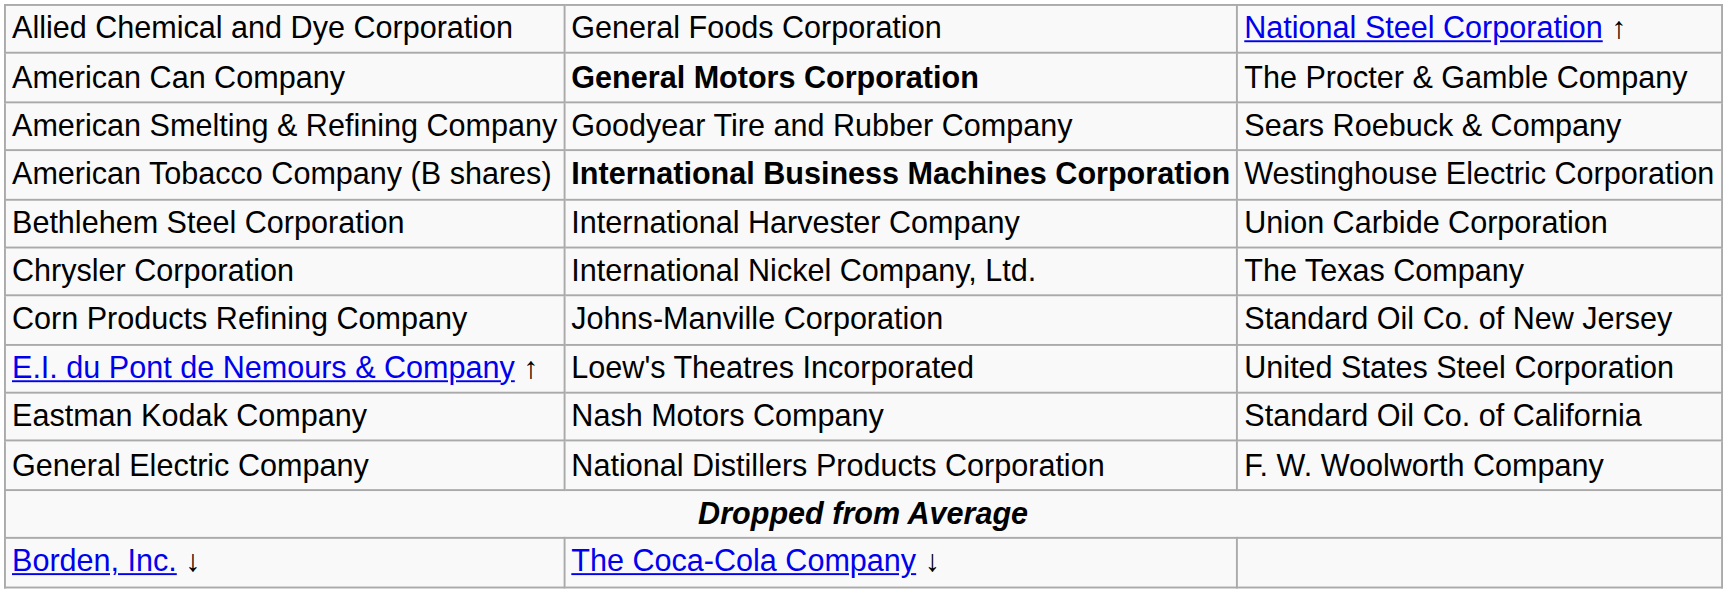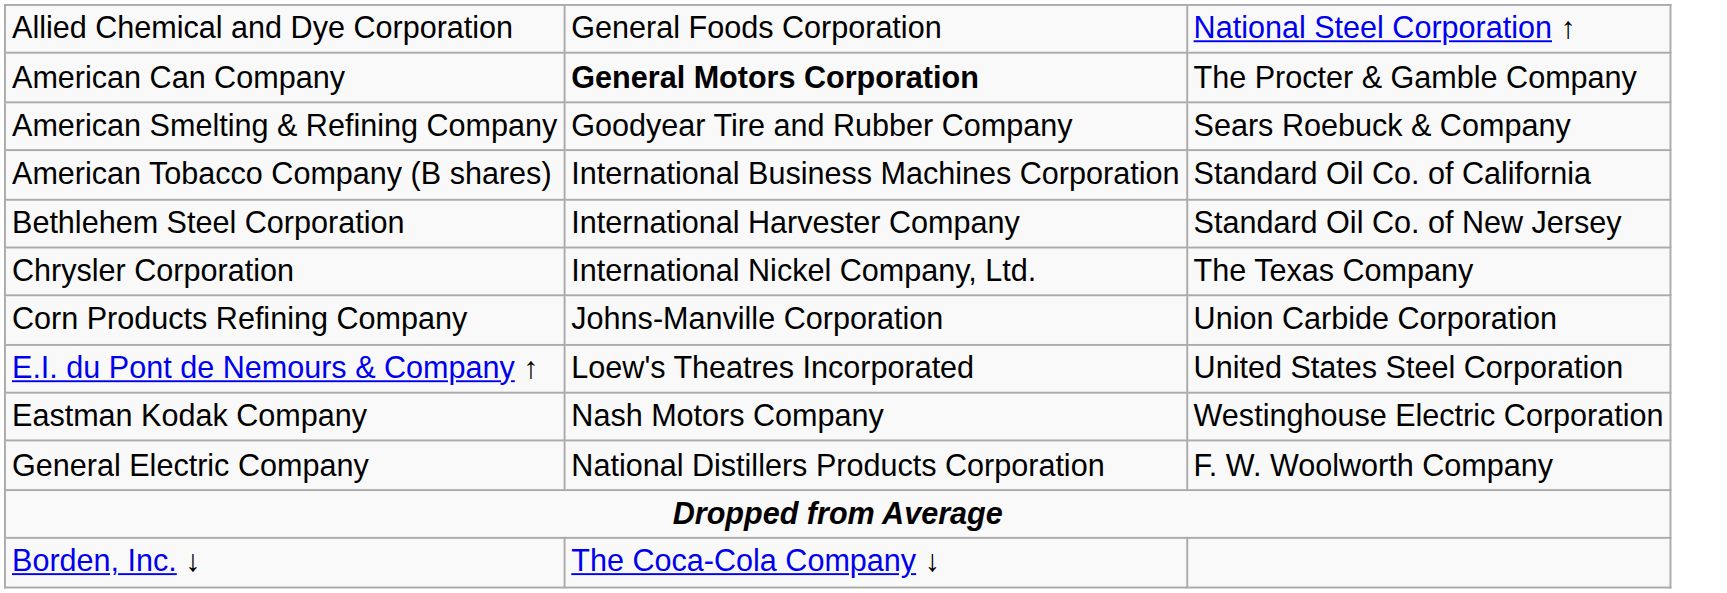 <table class="wikitable" border="1">
 <tr>
 <td>Allied Chemical and Dye Corporation</td>
 <td>General Foods Corporation</td>
 <td><a href='#'>National Steel Corporation</a> ↑</td>
 </tr>
 <tr>
 <td>American Can Company</td>
 <td><strong>General Motors Corporation</strong></td>
 <td>The Procter & Gamble Company</td>
 </tr>
 <tr>
 <td>American Smelting & Refining Company</td>
 <td>Goodyear Tire and Rubber Company</td>
 <td>Sears Roebuck & Company</td>
 </tr>
 <tr>
 <td>American Tobacco Company (B shares)</td>
-<td><strong>International Business Machines Corporation</strong></td>
-<td>Westinghouse Electric Corporation</td>
+<td>International Business Machines Corporation</td>
+<td>Standard Oil Co. of California</td>
 </tr>
 <tr>
 <td>Bethlehem Steel Corporation</td>
 <td>International Harvester Company</td>
-<td>Union Carbide Corporation</td>
+<td>Standard Oil Co. of New Jersey</td>
 </tr>
 <tr>
 <td>Chrysler Corporation</td>
 <td>International Nickel Company, Ltd.</td>
 <td>The Texas Company</td>
 </tr>
 <tr>
 <td>Corn Products Refining Company</td>
 <td>Johns-Manville Corporation</td>
-<td>Standard Oil Co. of New Jersey</td>
+<td>Union Carbide Corporation</td>
 </tr>
 <tr>
 <td><a href='#'>E.I. du Pont de Nemours & Company</a> ↑</td>
 <td>Loew's Theatres Incorporated</td>
 <td>United States Steel Corporation</td>
 </tr>
 <tr>
 <td>Eastman Kodak Company</td>
 <td>Nash Motors Company</td>
-<td>Standard Oil Co. of California</td>
+<td>Westinghouse Electric Corporation</td>
 </tr>
 <tr>
 <td>General Electric Company</td>
 <td>National Distillers Products Corporation</td>
 <td>F. W. Woolworth Company</td>
 </tr>
 <tr>
 <td colspan="3" align="center"><strong><em>Dropped from Average</em></strong></td>
 </tr>
 <tr>
 <td><a href='#'>Borden, Inc.</a> ↓</td>
 <td><a href='#'>The Coca-Cola Company</a> ↓</td>
 <td></td>
 </tr>
 </table>
